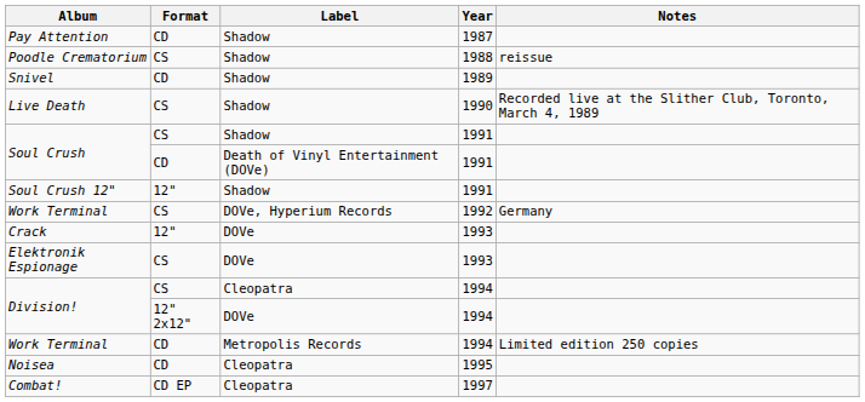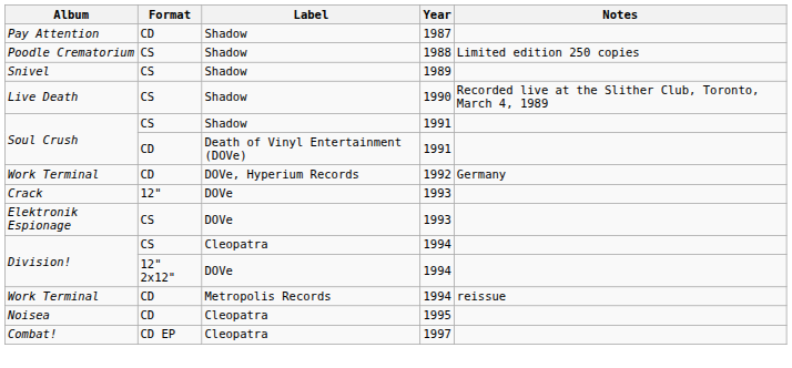 <table class="wikitable">
 <tr>
 <th>Album</th>
 <th>Format</th>
 <th>Label</th>
 <th>Year</th>
 <th>Notes</th>
 </tr>
 <tr>
 <td><em>Pay Attention</em></td>
 <td>CD</td>
 <td>Shadow</td>
 <td>1987</td>
 <td></td>
 </tr>
 <tr>
 <td><em>Poodle Crematorium</em></td>
 <td>CS</td>
 <td>Shadow</td>
 <td>1988</td>
-<td>reissue</td>
+<td>Limited edition 250 copies</td>
 </tr>
 <tr>
 <td><em>Snivel</em></td>
-<td>CD</td>
+<td>CS</td>
 <td>Shadow</td>
 <td>1989</td>
 <td></td>
 </tr>
 <tr>
 <td><em>Live Death</em></td>
 <td>CS</td>
 <td>Shadow</td>
 <td>1990</td>
 <td>Recorded live at the Slither Club, Toronto, March 4, 1989</td>
 </tr>
 <tr>
 <td rowspan="2"><em>Soul Crush</em></td>
 <td>CS</td>
 <td>Shadow</td>
 <td>1991</td>
 <td></td>
 </tr>
 <tr>
 <td>CD</td>
 <td>Death of Vinyl Entertainment (DOVe)</td>
 <td>1991</td>
 <td></td>
 </tr>
 <tr>
-<td><em>Soul Crush 12"</em></td>
-<td>12"</td>
-<td>Shadow</td>
-<td>1991</td>
-<td></td>
-</tr>
-<tr>
 <td><em>Work Terminal</em></td>
-<td>CS</td>
+<td>CD</td>
 <td>DOVe, Hyperium Records</td>
 <td>1992</td>
 <td>Germany</td>
 </tr>
 <tr>
 <td><em>Crack</em></td>
 <td>12"</td>
 <td>DOVe</td>
 <td>1993</td>
 <td></td>
 </tr>
 <tr>
 <td><em>Elektronik Espionage</em></td>
 <td>CS</td>
 <td>DOVe</td>
 <td>1993</td>
 <td></td>
 </tr>
 <tr>
 <td rowspan="2"><em>Division!</em></td>
 <td>CS</td>
 <td>Cleopatra</td>
 <td>1994</td>
 <td></td>
 </tr>
 <tr>
 <td>12" 2x12"</td>
 <td>DOVe</td>
 <td>1994</td>
 <td></td>
 </tr>
 <tr>
 <td><em>Work Terminal</em></td>
 <td>CD</td>
 <td>Metropolis Records</td>
 <td>1994</td>
-<td>Limited edition 250 copies</td>
+<td>reissue</td>
 </tr>
 <tr>
 <td><em>Noisea</em></td>
 <td>CD</td>
 <td>Cleopatra</td>
 <td>1995</td>
 <td></td>
 </tr>
 <tr>
 <td><em>Combat!</em></td>
 <td>CD EP</td>
 <td>Cleopatra</td>
 <td>1997</td>
 <td></td>
 </tr>
 </table>
